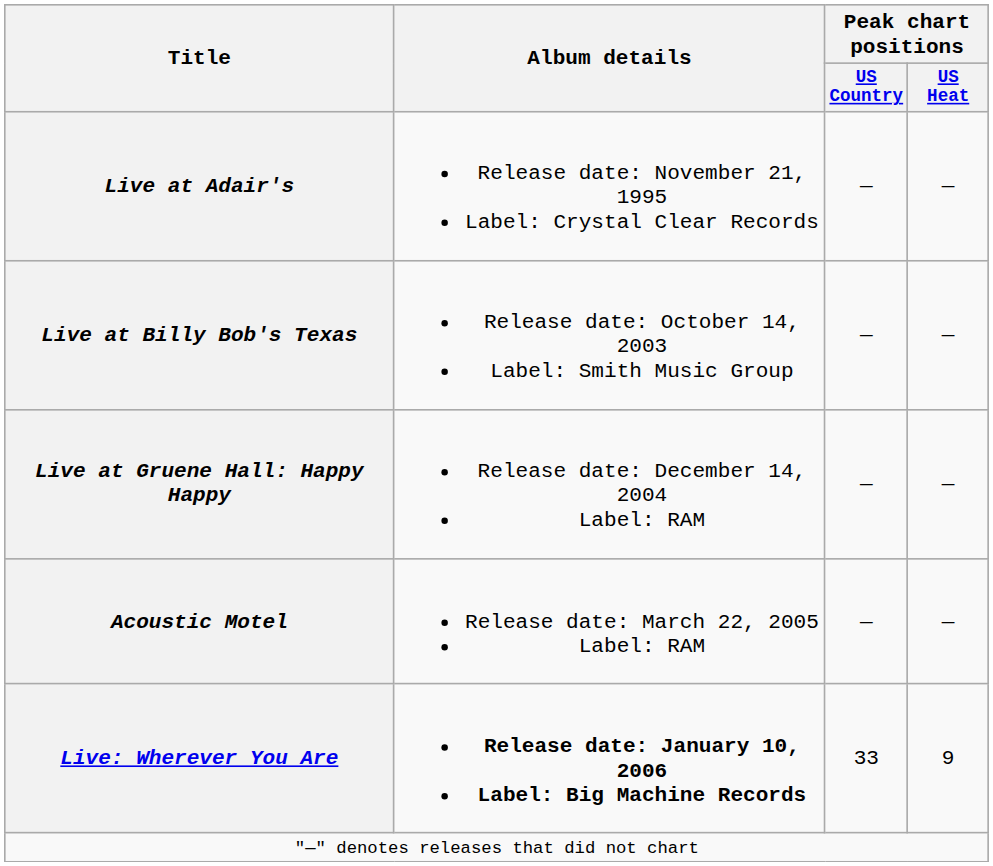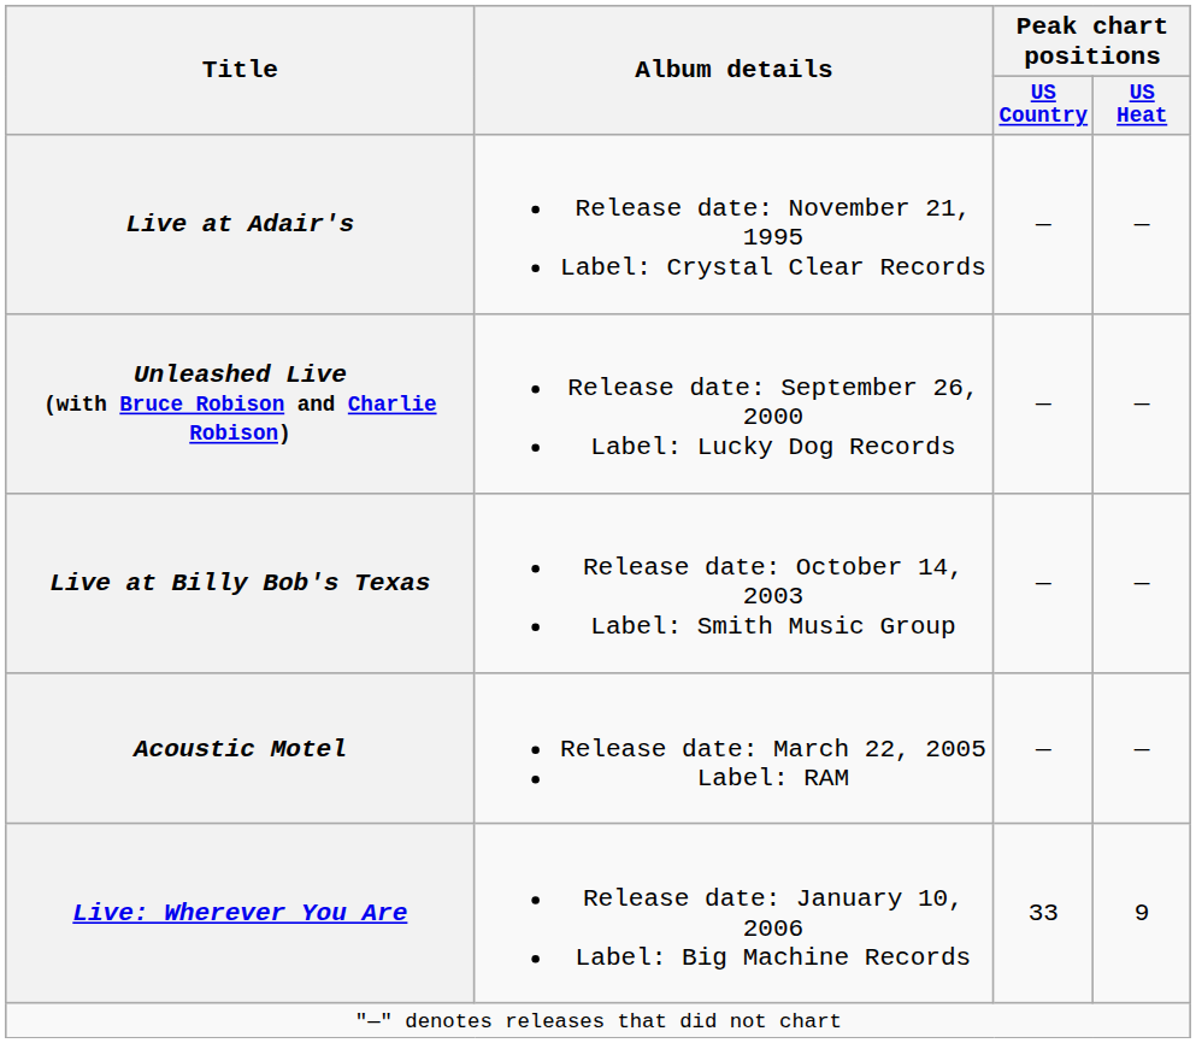 <table class="wikitable plainrowheaders" style="text-align:center;">
 <tr>
 <th rowspan="2" style="width:18em;">Title</th>
 <th rowspan="2" style="width:20em;">Album details</th>
 <th colspan="2">Peak chart<br>positions</th>
 </tr>
 <tr style="font-size:smaller;">
 <th width="45"><a href='#'>US Country</a><br></th>
 <th width="45"><a href='#'>US Heat</a><br></th>
 </tr>
 <tr>
 <th scope="row"><em>Live at Adair's</em></th>
 <td><br><ul><li>Release date: November 21, 1995</li><li>Label: Crystal Clear Records</li></ul></td>
 <td>—</td>
 <td>—</td>
 </tr>
 <tr>
-<th scope="row"><em>Live at Billy Bob's Texas</em></th>
-<td><br><ul><li>Release date: October 14, 2003</li><li>Label: Smith Music Group</li></ul></td>
+<th scope="row"><em>Unleashed Live</em><br><small>(with <a href='#'>Bruce Robison</a> and <a href='#'>Charlie Robison</a>)</small></th>
+<td><br><ul><li>Release date: September 26, 2000</li><li>Label: Lucky Dog Records</li></ul></td>
 <td>—</td>
 <td>—</td>
 </tr>
 <tr>
-<th scope="row"><em>Live at Gruene Hall: Happy Happy</em></th>
-<td><br><ul><li>Release date: December 14, 2004</li><li>Label: RAM</li></ul></td>
+<th scope="row"><em>Live at Billy Bob's Texas</em></th>
+<td><br><ul><li>Release date: October 14, 2003</li><li>Label: Smith Music Group</li></ul></td>
 <td>—</td>
 <td>—</td>
 </tr>
 <tr>
 <th scope="row"><em>Acoustic Motel</em></th>
 <td><br><ul><li>Release date: March 22, 2005</li><li>Label: RAM</li></ul></td>
 <td>—</td>
 <td>—</td>
 </tr>
 <tr>
 <th scope="row"><em><a href='#'>Live: Wherever You Are</a></em></th>
-<td><strong><br><ul><li>Release date: January 10, 2006</li><li>Label: Big Machine Records</li></ul></strong></td>
+<td><br><ul><li>Release date: January 10, 2006</li><li>Label: Big Machine Records</li></ul></td>
 <td>33</td>
 <td>9</td>
 </tr>
 <tr>
 <td colspan="4" style="font-size:8pt">"—" denotes releases that did not chart</td>
 </tr>
 </table>
